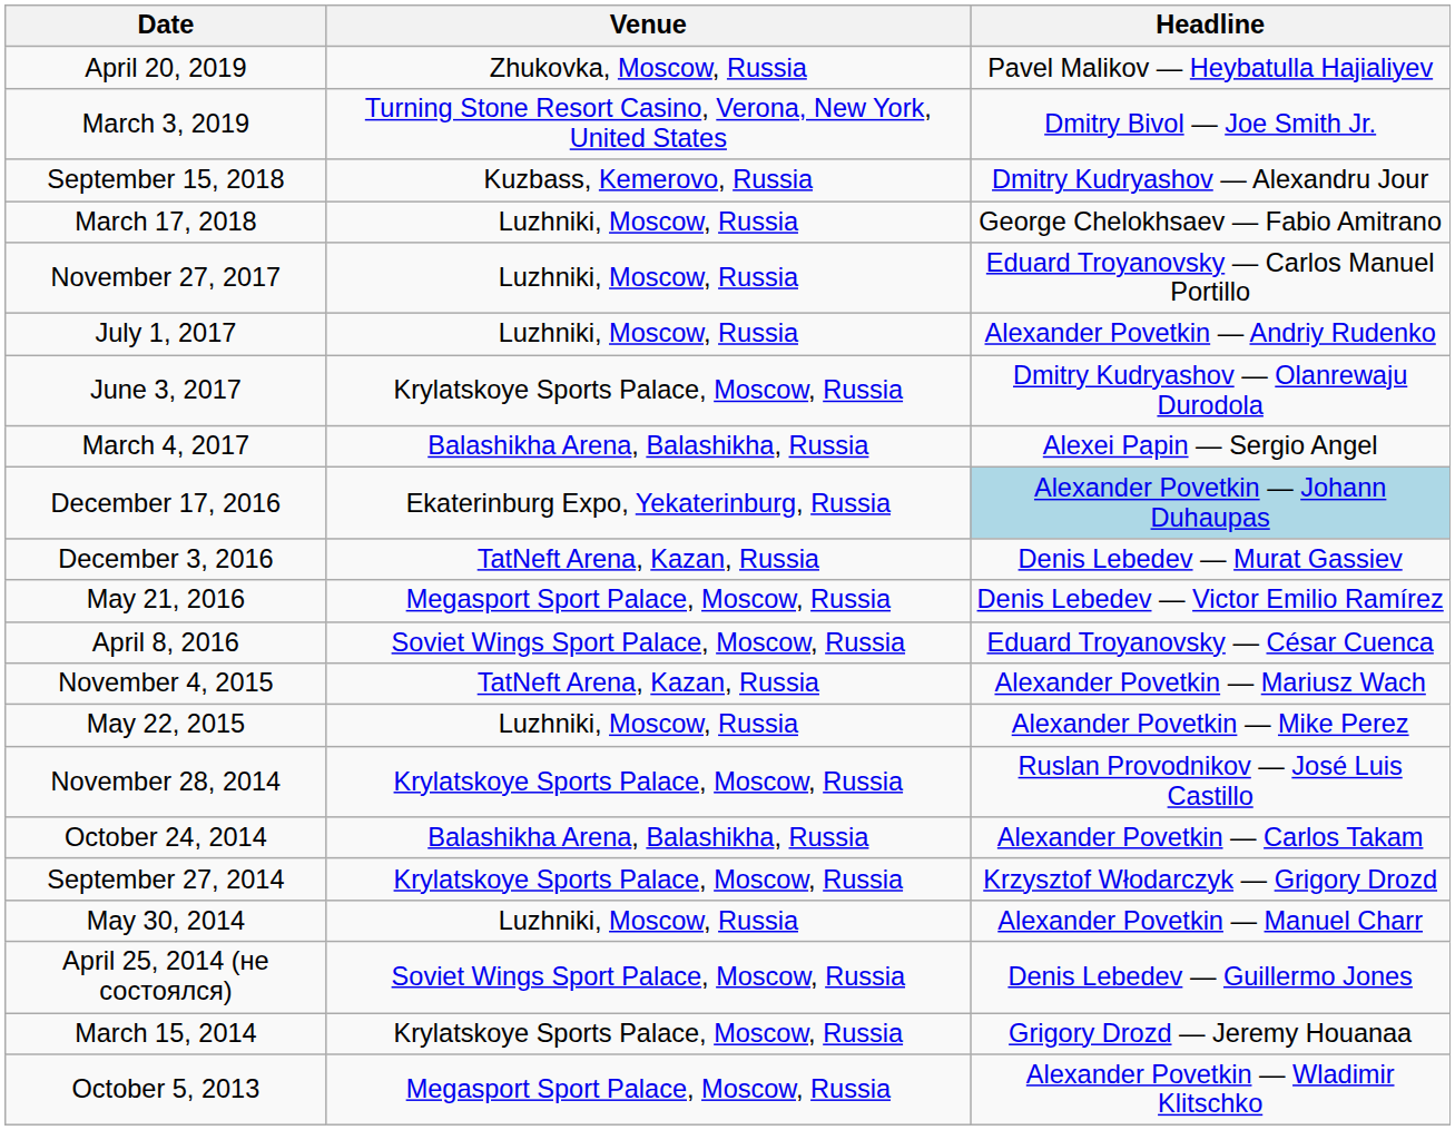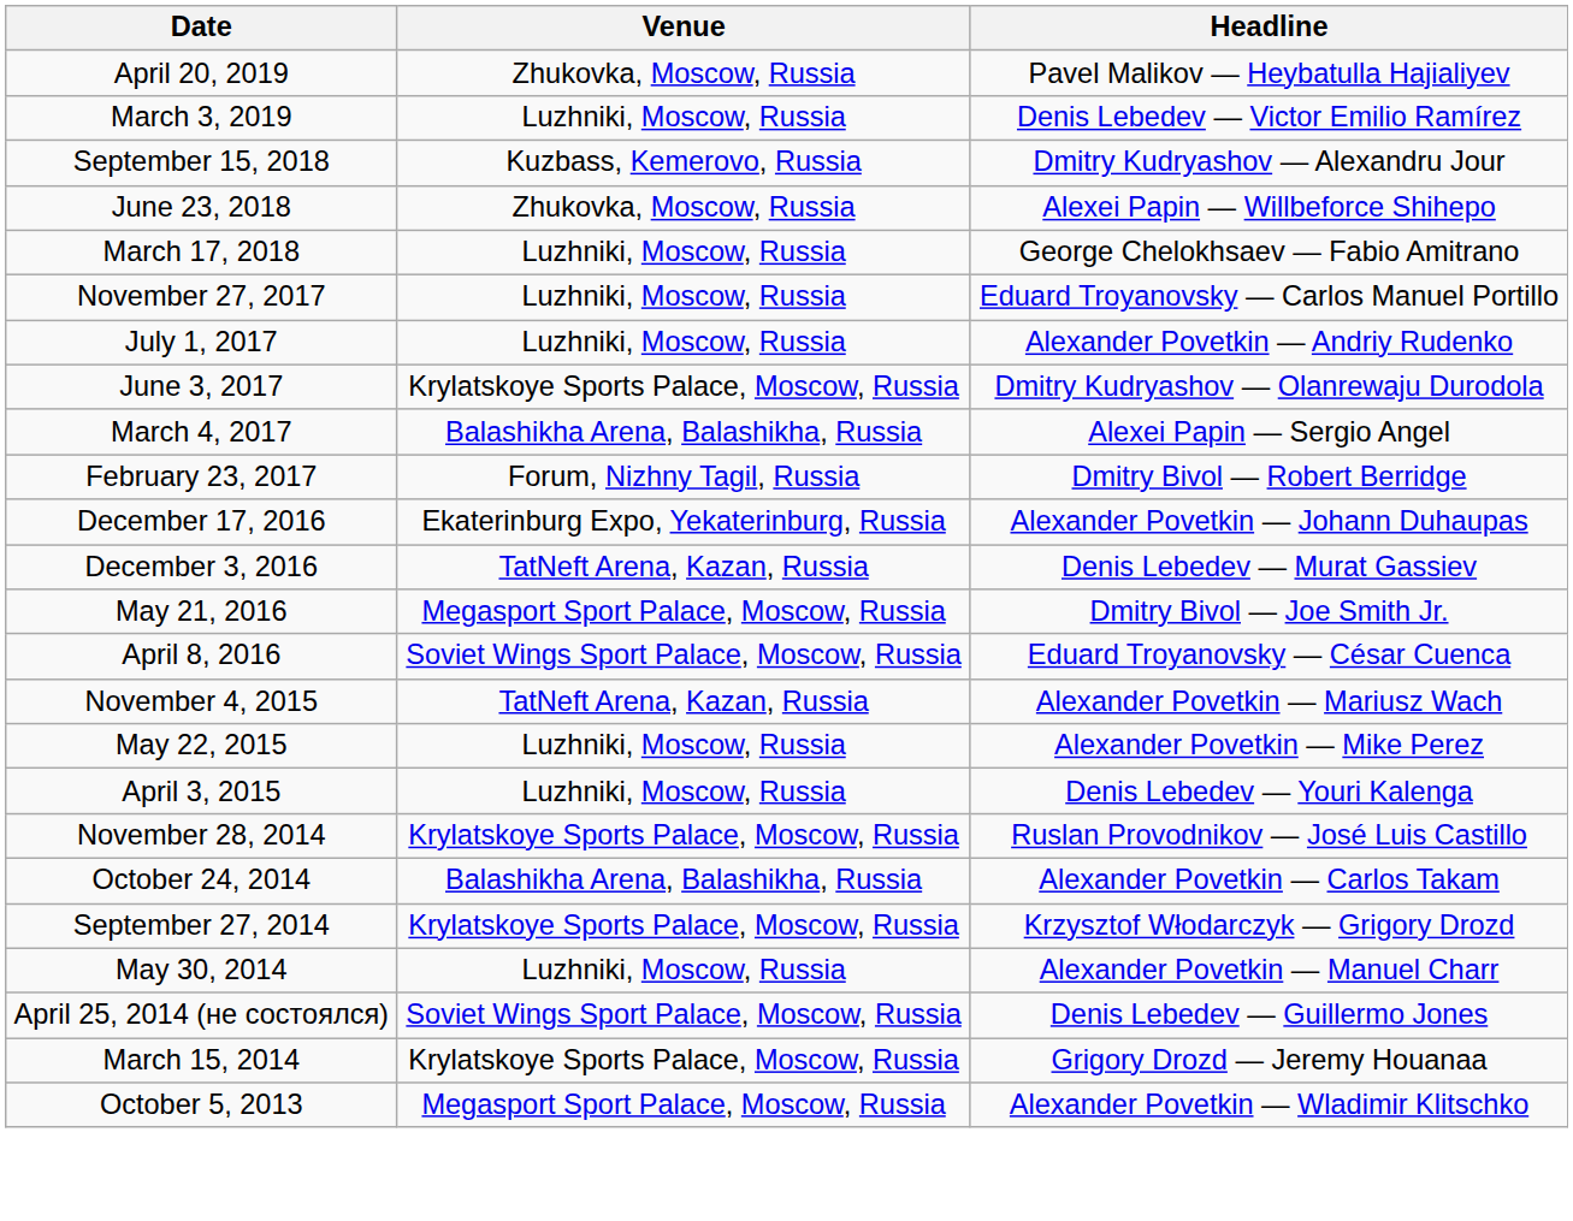 <table class="wikitable" width="100%" style="font-size: 100%; text-align:center">
 <tr>
 <th>Date</th>
 <th>Venue</th>
 <th>Headline</th>
 </tr>
 <tr>
 <td>April 20, 2019</td>
 <td>Zhukovka, <a href='#'>Moscow</a>, <a href='#'>Russia</a></td>
 <td>Pavel Malikov — <a href='#'>Heybatulla Hajialiyev</a></td>
 </tr>
 <tr>
 <td>March 3, 2019</td>
-<td><a href='#'>Turning Stone Resort Casino</a>, <a href='#'>Verona, New York</a>, <a href='#'>United States</a></td>
-<td><a href='#'>Dmitry Bivol</a> — <a href='#'>Joe Smith Jr.</a></td>
+<td>Luzhniki, <a href='#'>Moscow</a>, <a href='#'>Russia</a></td>
+<td><a href='#'>Denis Lebedev</a> — <a href='#'>Victor Emilio Ramírez</a></td>
 </tr>
 <tr>
 <td>September 15, 2018</td>
 <td>Kuzbass, <a href='#'>Kemerovo</a>, <a href='#'>Russia</a></td>
 <td><a href='#'>Dmitry Kudryashov</a> — Alexandru Jour</td>
+</tr>
+<tr>
+<td>June 23, 2018</td>
+<td>Zhukovka, <a href='#'>Moscow</a>, <a href='#'>Russia</a></td>
+<td><a href='#'>Alexei Papin</a> — <a href='#'>Willbeforce Shihepo</a></td>
 </tr>
 <tr>
 <td>March 17, 2018</td>
 <td>Luzhniki, <a href='#'>Moscow</a>, <a href='#'>Russia</a></td>
 <td>George Chelokhsaev — Fabio Amitrano</td>
 </tr>
 <tr>
 <td>November 27, 2017</td>
 <td>Luzhniki, <a href='#'>Moscow</a>, <a href='#'>Russia</a></td>
 <td><a href='#'>Eduard Troyanovsky</a> — Carlos Manuel Portillo</td>
 </tr>
 <tr>
 <td>July 1, 2017</td>
 <td>Luzhniki, <a href='#'>Moscow</a>, <a href='#'>Russia</a></td>
 <td><a href='#'>Alexander Povetkin</a> — <a href='#'>Andriy Rudenko</a></td>
 </tr>
 <tr>
 <td>June 3, 2017</td>
 <td>Krylatskoye Sports Palace, <a href='#'>Moscow</a>, <a href='#'>Russia</a></td>
 <td><a href='#'>Dmitry Kudryashov</a> — <a href='#'>Olanrewaju Durodola</a></td>
 </tr>
 <tr>
 <td>March 4, 2017</td>
 <td><a href='#'>Balashikha Arena</a>, <a href='#'>Balashikha</a>, <a href='#'>Russia</a></td>
 <td><a href='#'>Alexei Papin</a> — Sergio Angel</td>
 </tr>
 <tr>
+<td>February 23, 2017</td>
+<td>Forum, <a href='#'>Nizhny Tagil</a>, <a href='#'>Russia</a></td>
+<td><a href='#'>Dmitry Bivol</a> — <a href='#'>Robert Berridge</a></td>
+</tr>
+<tr>
 <td>December 17, 2016</td>
 <td>Ekaterinburg Expo, <a href='#'>Yekaterinburg</a>, <a href='#'>Russia</a></td>
-<td style="background: lightblue;"><a href='#'>Alexander Povetkin</a> — <a href='#'>Johann Duhaupas</a></td>
+<td><a href='#'>Alexander Povetkin</a> — <a href='#'>Johann Duhaupas</a></td>
 </tr>
 <tr>
 <td>December 3, 2016</td>
 <td><a href='#'>TatNeft Arena</a>, <a href='#'>Kazan</a>, <a href='#'>Russia</a></td>
 <td><a href='#'>Denis Lebedev</a> — <a href='#'>Murat Gassiev</a></td>
 </tr>
 <tr>
 <td>May 21, 2016</td>
 <td><a href='#'>Megasport Sport Palace</a>, <a href='#'>Moscow</a>, <a href='#'>Russia</a></td>
-<td><a href='#'>Denis Lebedev</a> — <a href='#'>Victor Emilio Ramírez</a></td>
+<td><a href='#'>Dmitry Bivol</a> — <a href='#'>Joe Smith Jr.</a></td>
 </tr>
 <tr>
 <td>April 8, 2016</td>
 <td><a href='#'>Soviet Wings Sport Palace</a>, <a href='#'>Moscow</a>, <a href='#'>Russia</a></td>
 <td><a href='#'>Eduard Troyanovsky</a> — <a href='#'>César Cuenca</a></td>
 </tr>
 <tr>
 <td>November 4, 2015</td>
 <td><a href='#'>TatNeft Arena</a>, <a href='#'>Kazan</a>, <a href='#'>Russia</a></td>
 <td><a href='#'>Alexander Povetkin</a> — <a href='#'>Mariusz Wach</a></td>
 </tr>
 <tr>
 <td>May 22, 2015</td>
 <td>Luzhniki, <a href='#'>Moscow</a>, <a href='#'>Russia</a></td>
 <td><a href='#'>Alexander Povetkin</a> — <a href='#'>Mike Perez</a></td>
+</tr>
+<tr>
+<td>April 3, 2015</td>
+<td>Luzhniki, <a href='#'>Moscow</a>, <a href='#'>Russia</a></td>
+<td><a href='#'>Denis Lebedev</a> — <a href='#'>Youri Kalenga</a></td>
 </tr>
 <tr>
 <td>November 28, 2014</td>
 <td><a href='#'>Krylatskoye Sports Palace</a>, <a href='#'>Moscow</a>, <a href='#'>Russia</a></td>
 <td><a href='#'>Ruslan Provodnikov</a> — <a href='#'>José Luis Castillo</a></td>
 </tr>
 <tr>
 <td>October 24, 2014</td>
 <td><a href='#'>Balashikha Arena</a>, <a href='#'>Balashikha</a>, <a href='#'>Russia</a></td>
 <td><a href='#'>Alexander Povetkin</a> — <a href='#'>Carlos Takam</a></td>
 </tr>
 <tr>
 <td>September 27, 2014</td>
 <td><a href='#'>Krylatskoye Sports Palace</a>, <a href='#'>Moscow</a>, <a href='#'>Russia</a></td>
 <td><a href='#'>Krzysztof Włodarczyk</a> — <a href='#'>Grigory Drozd</a></td>
 </tr>
 <tr>
 <td>May 30, 2014</td>
 <td>Luzhniki, <a href='#'>Moscow</a>, <a href='#'>Russia</a></td>
 <td><a href='#'>Alexander Povetkin</a> — <a href='#'>Manuel Charr</a></td>
 </tr>
 <tr>
 <td>April 25, 2014 (не состоялся)</td>
 <td><a href='#'>Soviet Wings Sport Palace</a>, <a href='#'>Moscow</a>, <a href='#'>Russia</a></td>
 <td><a href='#'>Denis Lebedev</a> — <a href='#'>Guillermo Jones</a></td>
 </tr>
 <tr>
 <td>March 15, 2014</td>
 <td>Krylatskoye Sports Palace, <a href='#'>Moscow</a>, <a href='#'>Russia</a></td>
 <td><a href='#'>Grigory Drozd</a> — Jeremy Houanaa</td>
 </tr>
 <tr>
 <td>October 5, 2013</td>
 <td><a href='#'>Megasport Sport Palace</a>, <a href='#'>Moscow</a>, <a href='#'>Russia</a></td>
 <td><a href='#'>Alexander Povetkin</a> — <a href='#'>Wladimir Klitschko</a></td>
 </tr>
 </table>
